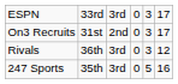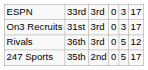 <table class="wikitable">
 <tr>
 <td>ESPN</td>
 <td>33rd</td>
 <td>3rd</td>
 <td>0</td>
 <td>3</td>
 <td>17</td>
 </tr>
 <tr>
 <td>On3 Recruits</td>
 <td>31st</td>
-<td>2nd</td>
+<td>3rd</td>
 <td>0</td>
 <td>3</td>
 <td>17</td>
 </tr>
 <tr>
 <td>Rivals</td>
 <td>36th</td>
 <td>3rd</td>
 <td>0</td>
-<td>3</td>
+<td>5</td>
 <td>12</td>
 </tr>
 <tr>
 <td>247 Sports</td>
 <td>35th</td>
-<td>3rd</td>
+<td>2nd</td>
 <td>0</td>
 <td>5</td>
-<td>16</td>
+<td>17</td>
 </tr>
 </table>
